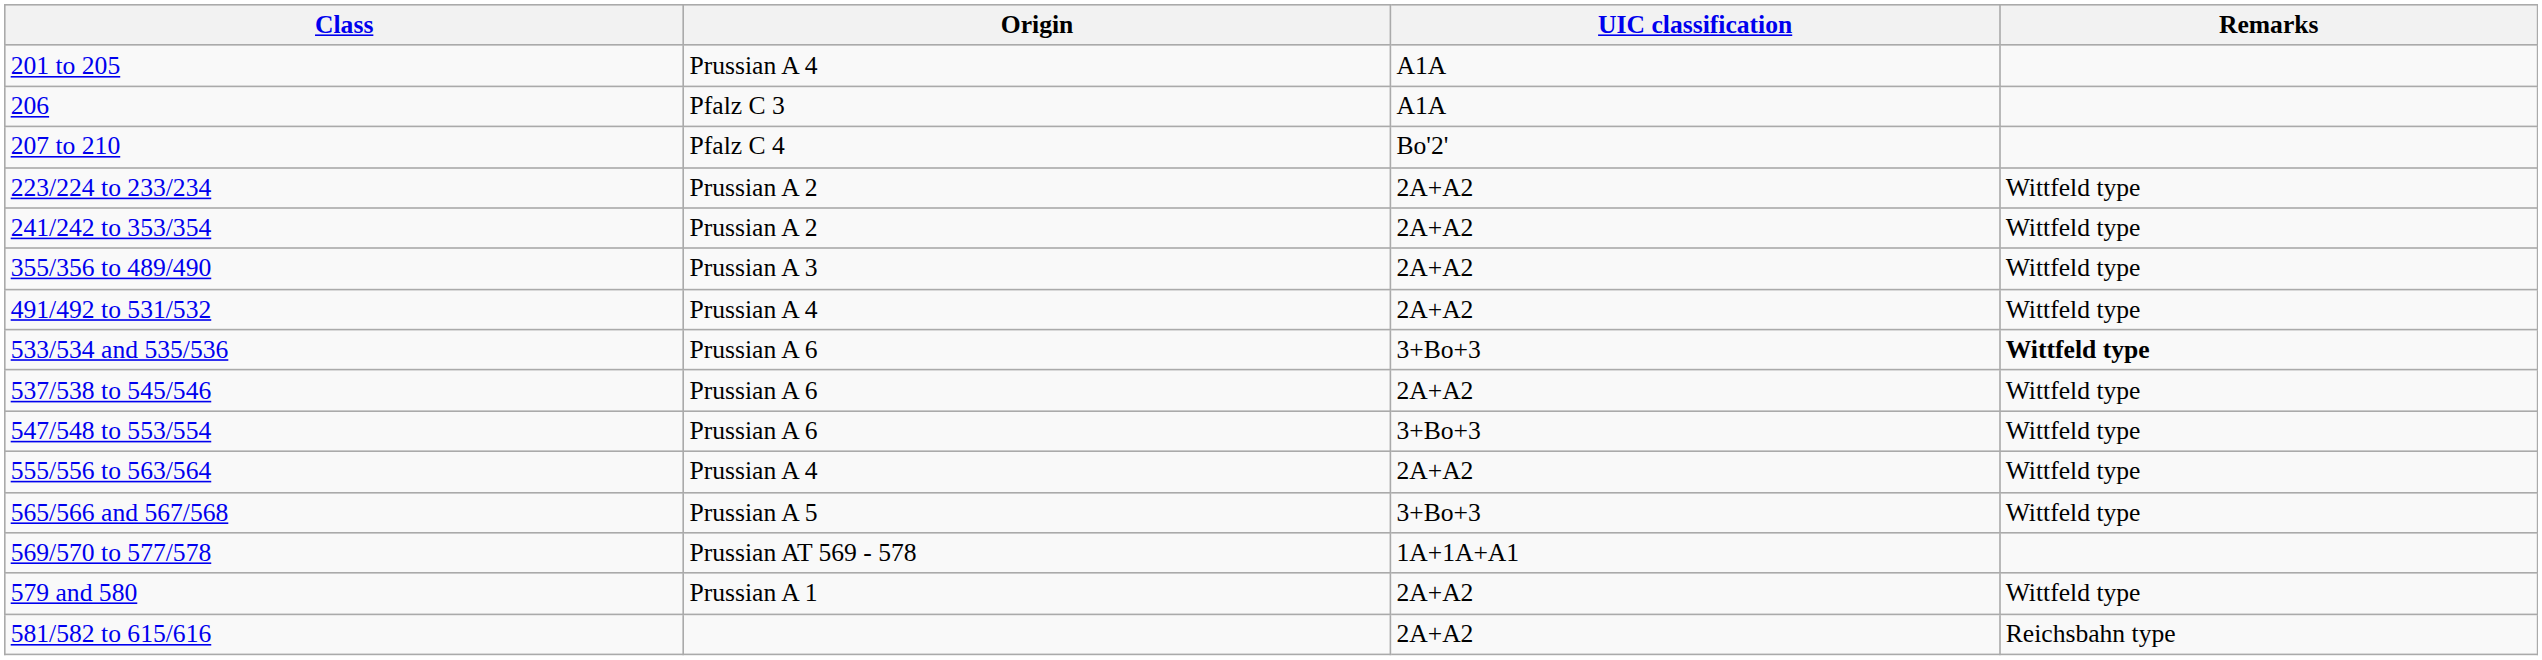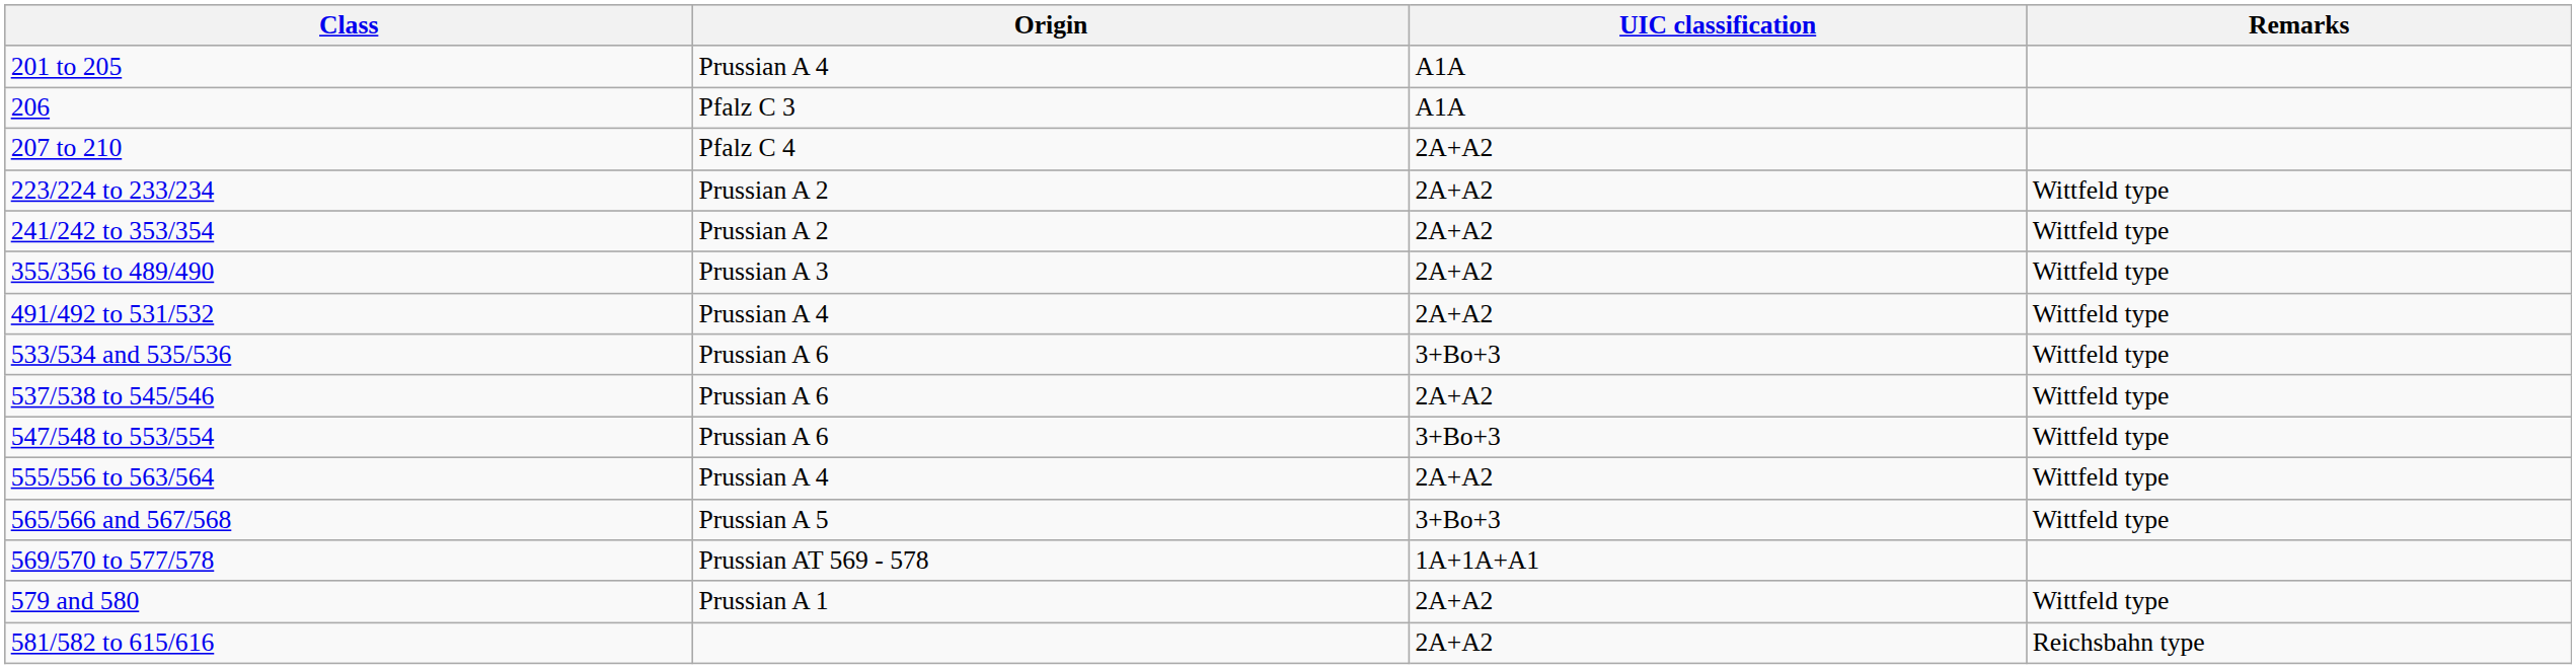 <table class="wikitable"  width="100%">
 <tr class="hintergrundfarbe6">
 <th><a href='#'>Class</a></th>
 <th>Origin</th>
 <th><a href='#'>UIC classification</a></th>
 <th>Remarks</th>
 </tr>
 <tr>
 <td><a href='#'>201 to 205</a></td>
 <td>Prussian A 4</td>
 <td>A1A</td>
 <td></td>
 </tr>
 <tr>
 <td><a href='#'>206</a></td>
 <td>Pfalz C 3</td>
 <td>A1A</td>
 <td></td>
 </tr>
 <tr>
 <td><a href='#'>207 to 210</a></td>
 <td>Pfalz C 4</td>
-<td>Bo'2'</td>
+<td>2A+A2</td>
 <td></td>
 </tr>
 <tr>
 <td><a href='#'>223/224 to 233/234</a></td>
 <td>Prussian A 2</td>
 <td>2A+A2</td>
 <td>Wittfeld type</td>
 </tr>
 <tr>
 <td><a href='#'>241/242 to 353/354</a></td>
 <td>Prussian A 2</td>
 <td>2A+A2</td>
 <td>Wittfeld type</td>
 </tr>
 <tr>
 <td><a href='#'>355/356 to 489/490</a></td>
 <td>Prussian A 3</td>
 <td>2A+A2</td>
 <td>Wittfeld type</td>
 </tr>
 <tr>
 <td><a href='#'>491/492 to 531/532</a></td>
 <td>Prussian A 4</td>
 <td>2A+A2</td>
 <td>Wittfeld type</td>
 </tr>
 <tr>
 <td><a href='#'>533/534 and 535/536</a></td>
 <td>Prussian A 6</td>
 <td>3+Bo+3</td>
-<td><strong>Wittfeld type</strong></td>
+<td>Wittfeld type</td>
 </tr>
 <tr>
 <td><a href='#'>537/538 to 545/546</a></td>
 <td>Prussian A 6</td>
 <td>2A+A2</td>
 <td>Wittfeld type</td>
 </tr>
 <tr>
 <td><a href='#'>547/548 to 553/554</a></td>
 <td>Prussian A 6</td>
 <td>3+Bo+3</td>
 <td>Wittfeld type</td>
 </tr>
 <tr>
 <td><a href='#'>555/556 to 563/564</a></td>
 <td>Prussian A 4</td>
 <td>2A+A2</td>
 <td>Wittfeld type</td>
 </tr>
 <tr>
 <td><a href='#'>565/566 and 567/568</a></td>
 <td>Prussian A 5</td>
 <td>3+Bo+3</td>
 <td>Wittfeld type</td>
 </tr>
 <tr>
 <td><a href='#'>569/570 to 577/578</a></td>
 <td>Prussian AT 569 - 578</td>
 <td>1A+1A+A1</td>
 <td></td>
 </tr>
 <tr>
 <td><a href='#'>579 and 580</a></td>
 <td>Prussian A 1</td>
 <td>2A+A2</td>
 <td>Wittfeld type</td>
 </tr>
 <tr>
 <td><a href='#'>581/582 to 615/616</a></td>
 <td></td>
 <td>2A+A2</td>
 <td>Reichsbahn type</td>
 </tr>
 </table>
